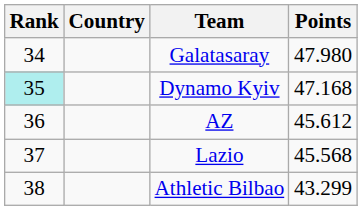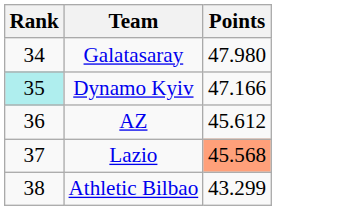 <table class="wikitable" style="text-align: center">
 <tr>
 <th>Rank</th>
-<th>Country</th>
 <th>Team</th>
 <th>Points</th>
 </tr>
 <tr>
 <td>34</td>
-<td></td>
 <td><a href='#'>Galatasaray</a></td>
 <td>47.980</td>
 </tr>
 <tr>
 <td style="background: paleturquoise;">35</td>
-<td></td>
 <td><a href='#'>Dynamo Kyiv</a></td>
-<td>47.168</td>
+<td>47.166</td>
 </tr>
 <tr>
 <td>36</td>
-<td></td>
 <td><a href='#'>AZ</a></td>
 <td>45.612</td>
 </tr>
 <tr>
 <td>37</td>
-<td></td>
 <td><a href='#'>Lazio</a></td>
-<td>45.568</td>
+<td style="background: lightsalmon;">45.568</td>
 </tr>
 <tr>
 <td>38</td>
-<td></td>
 <td><a href='#'>Athletic Bilbao</a></td>
 <td>43.299</td>
 </tr>
 </table>
